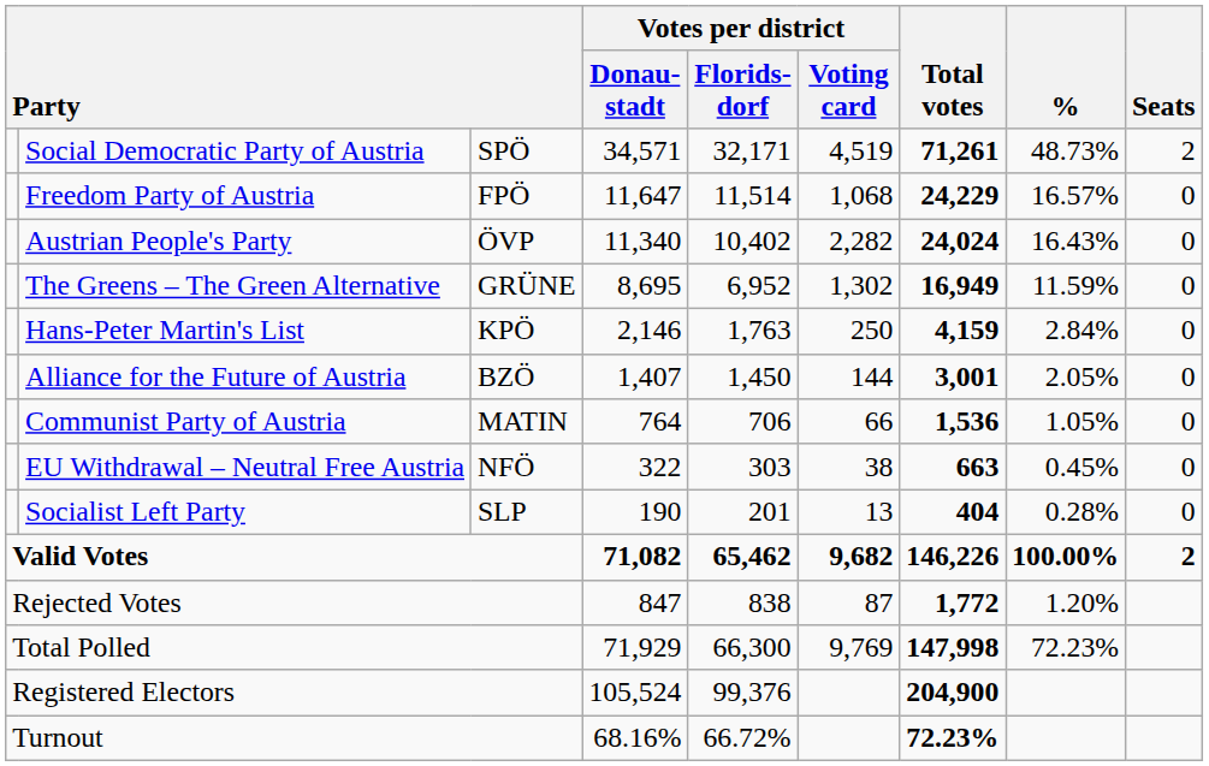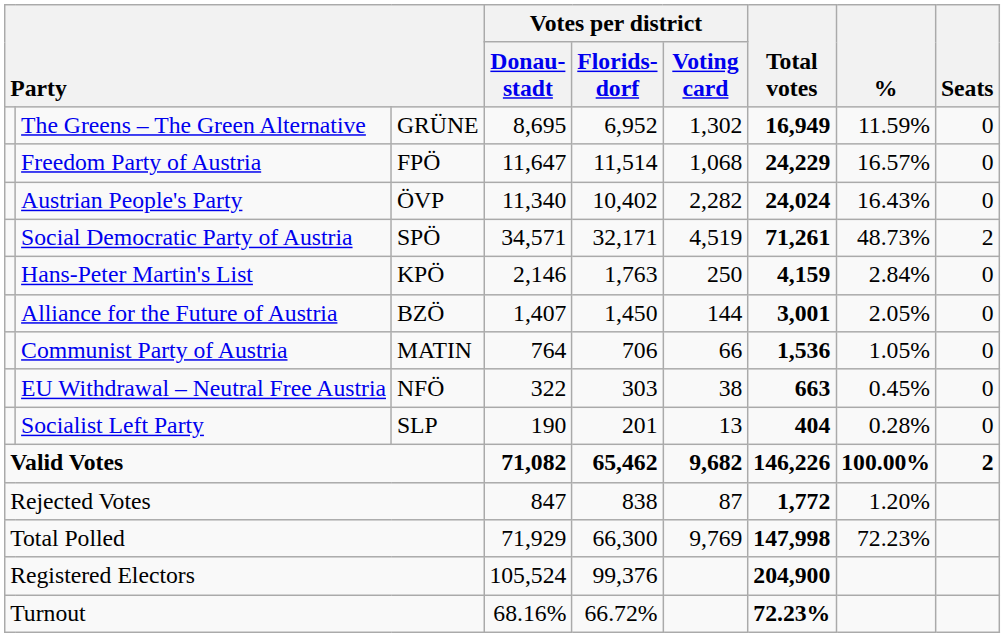 <table class="wikitable" border="1" style="text-align:right;">
 <tr>
 <th style="text-align:left;" valign=bottom rowspan=2 colspan=3>Party</th>
 <th colspan=3>Votes per district</th>
 <th align=center valign=bottom rowspan=2 width="50">Total<br>votes</th>
 <th align=center valign=bottom rowspan=2 width="50">%</th>
 <th align=center valign=bottom rowspan=2>Seats</th>
 </tr>
 <tr>
 <th align=center valign=bottom width="50"><a href='#'>Donau-<br>stadt</a></th>
 <th align=center valign=bottom width="50"><a href='#'>Florids-<br>dorf</a></th>
 <th align=center valign=bottom width="50"><a href='#'>Voting<br>card</a></th>
 </tr>
 <tr>
 <td></td>
-<td align=left><a href='#'>Social Democratic Party of Austria</a></td>
-<td align=left>SPÖ</td>
-<td>34,571</td>
-<td>32,171</td>
-<td>4,519</td>
-<td><strong>71,261</strong></td>
-<td>48.73%</td>
-<td>2</td>
+<td align=left style="white-space: nowrap;"><a href='#'>The Greens – The Green Alternative</a></td>
+<td align=left>GRÜNE</td>
+<td>8,695</td>
+<td>6,952</td>
+<td>1,302</td>
+<td><strong>16,949</strong></td>
+<td>11.59%</td>
+<td>0</td>
 </tr>
 <tr>
 <td></td>
 <td align=left><a href='#'>Freedom Party of Austria</a></td>
 <td align=left>FPÖ</td>
 <td>11,647</td>
 <td>11,514</td>
 <td>1,068</td>
 <td><strong>24,229</strong></td>
 <td>16.57%</td>
 <td>0</td>
 </tr>
 <tr>
 <td></td>
 <td align=left><a href='#'>Austrian People's Party</a></td>
 <td align=left>ÖVP</td>
 <td>11,340</td>
 <td>10,402</td>
 <td>2,282</td>
 <td><strong>24,024</strong></td>
 <td>16.43%</td>
 <td>0</td>
 </tr>
 <tr>
 <td></td>
-<td align=left style="white-space: nowrap;"><a href='#'>The Greens – The Green Alternative</a></td>
-<td align=left>GRÜNE</td>
-<td>8,695</td>
-<td>6,952</td>
-<td>1,302</td>
-<td><strong>16,949</strong></td>
-<td>11.59%</td>
-<td>0</td>
+<td align=left><a href='#'>Social Democratic Party of Austria</a></td>
+<td align=left>SPÖ</td>
+<td>34,571</td>
+<td>32,171</td>
+<td>4,519</td>
+<td><strong>71,261</strong></td>
+<td>48.73%</td>
+<td>2</td>
 </tr>
 <tr>
 <td></td>
 <td align=left><a href='#'>Hans-Peter Martin's List</a></td>
 <td align=left>KPÖ</td>
 <td>2,146</td>
 <td>1,763</td>
 <td>250</td>
 <td><strong>4,159</strong></td>
 <td>2.84%</td>
 <td>0</td>
 </tr>
 <tr>
 <td></td>
 <td align=left><a href='#'>Alliance for the Future of Austria</a></td>
 <td align=left>BZÖ</td>
 <td>1,407</td>
 <td>1,450</td>
 <td>144</td>
 <td><strong>3,001</strong></td>
 <td>2.05%</td>
 <td>0</td>
 </tr>
 <tr>
 <td></td>
 <td align=left><a href='#'>Communist Party of Austria</a></td>
 <td align=left>MATIN</td>
 <td>764</td>
 <td>706</td>
 <td>66</td>
 <td><strong>1,536</strong></td>
 <td>1.05%</td>
 <td>0</td>
 </tr>
 <tr>
 <td></td>
 <td align=left><a href='#'>EU Withdrawal – Neutral Free Austria</a></td>
 <td align=left>NFÖ</td>
 <td>322</td>
 <td>303</td>
 <td>38</td>
 <td><strong>663</strong></td>
 <td>0.45%</td>
 <td>0</td>
 </tr>
 <tr>
 <td></td>
 <td align=left><a href='#'>Socialist Left Party</a></td>
 <td align=left>SLP</td>
 <td>190</td>
 <td>201</td>
 <td>13</td>
 <td><strong>404</strong></td>
 <td>0.28%</td>
 <td>0</td>
 </tr>
 <tr style="font-weight:bold">
 <td align=left colspan=3>Valid Votes</td>
 <td>71,082</td>
 <td>65,462</td>
 <td>9,682</td>
 <td>146,226</td>
 <td>100.00%</td>
 <td>2</td>
 </tr>
 <tr>
 <td align=left colspan=3>Rejected Votes</td>
 <td>847</td>
 <td>838</td>
 <td>87</td>
 <td><strong>1,772</strong></td>
 <td>1.20%</td>
 <td></td>
 </tr>
 <tr>
 <td align=left colspan=3>Total Polled</td>
 <td>71,929</td>
 <td>66,300</td>
 <td>9,769</td>
 <td><strong>147,998</strong></td>
 <td>72.23%</td>
 <td></td>
 </tr>
 <tr>
 <td align=left colspan=3>Registered Electors</td>
 <td>105,524</td>
 <td>99,376</td>
 <td></td>
 <td><strong>204,900</strong></td>
 <td></td>
 <td></td>
 </tr>
 <tr>
 <td align=left colspan=3>Turnout</td>
 <td>68.16%</td>
 <td>66.72%</td>
 <td></td>
 <td><strong>72.23%</strong></td>
 <td></td>
 <td></td>
 </tr>
 </table>
